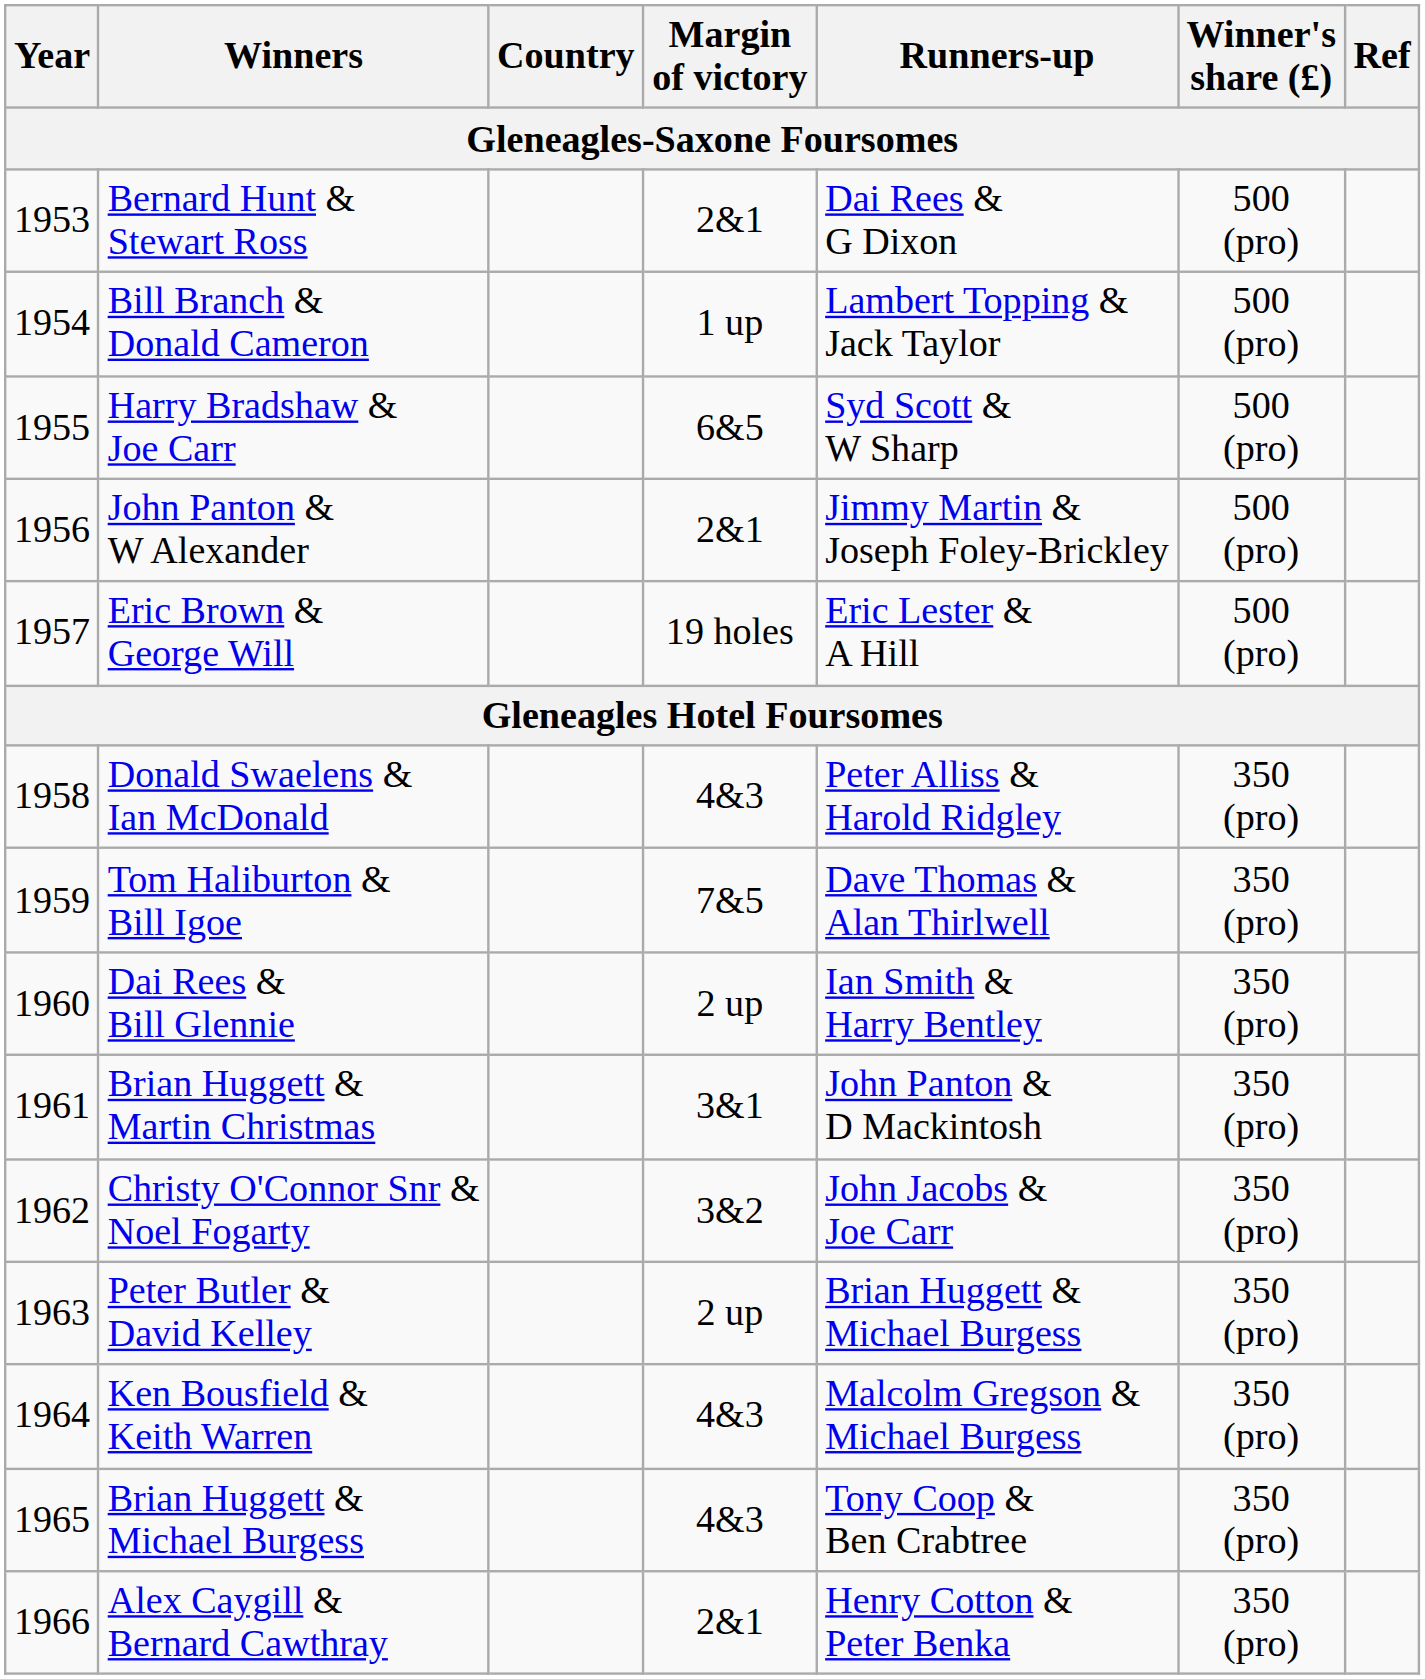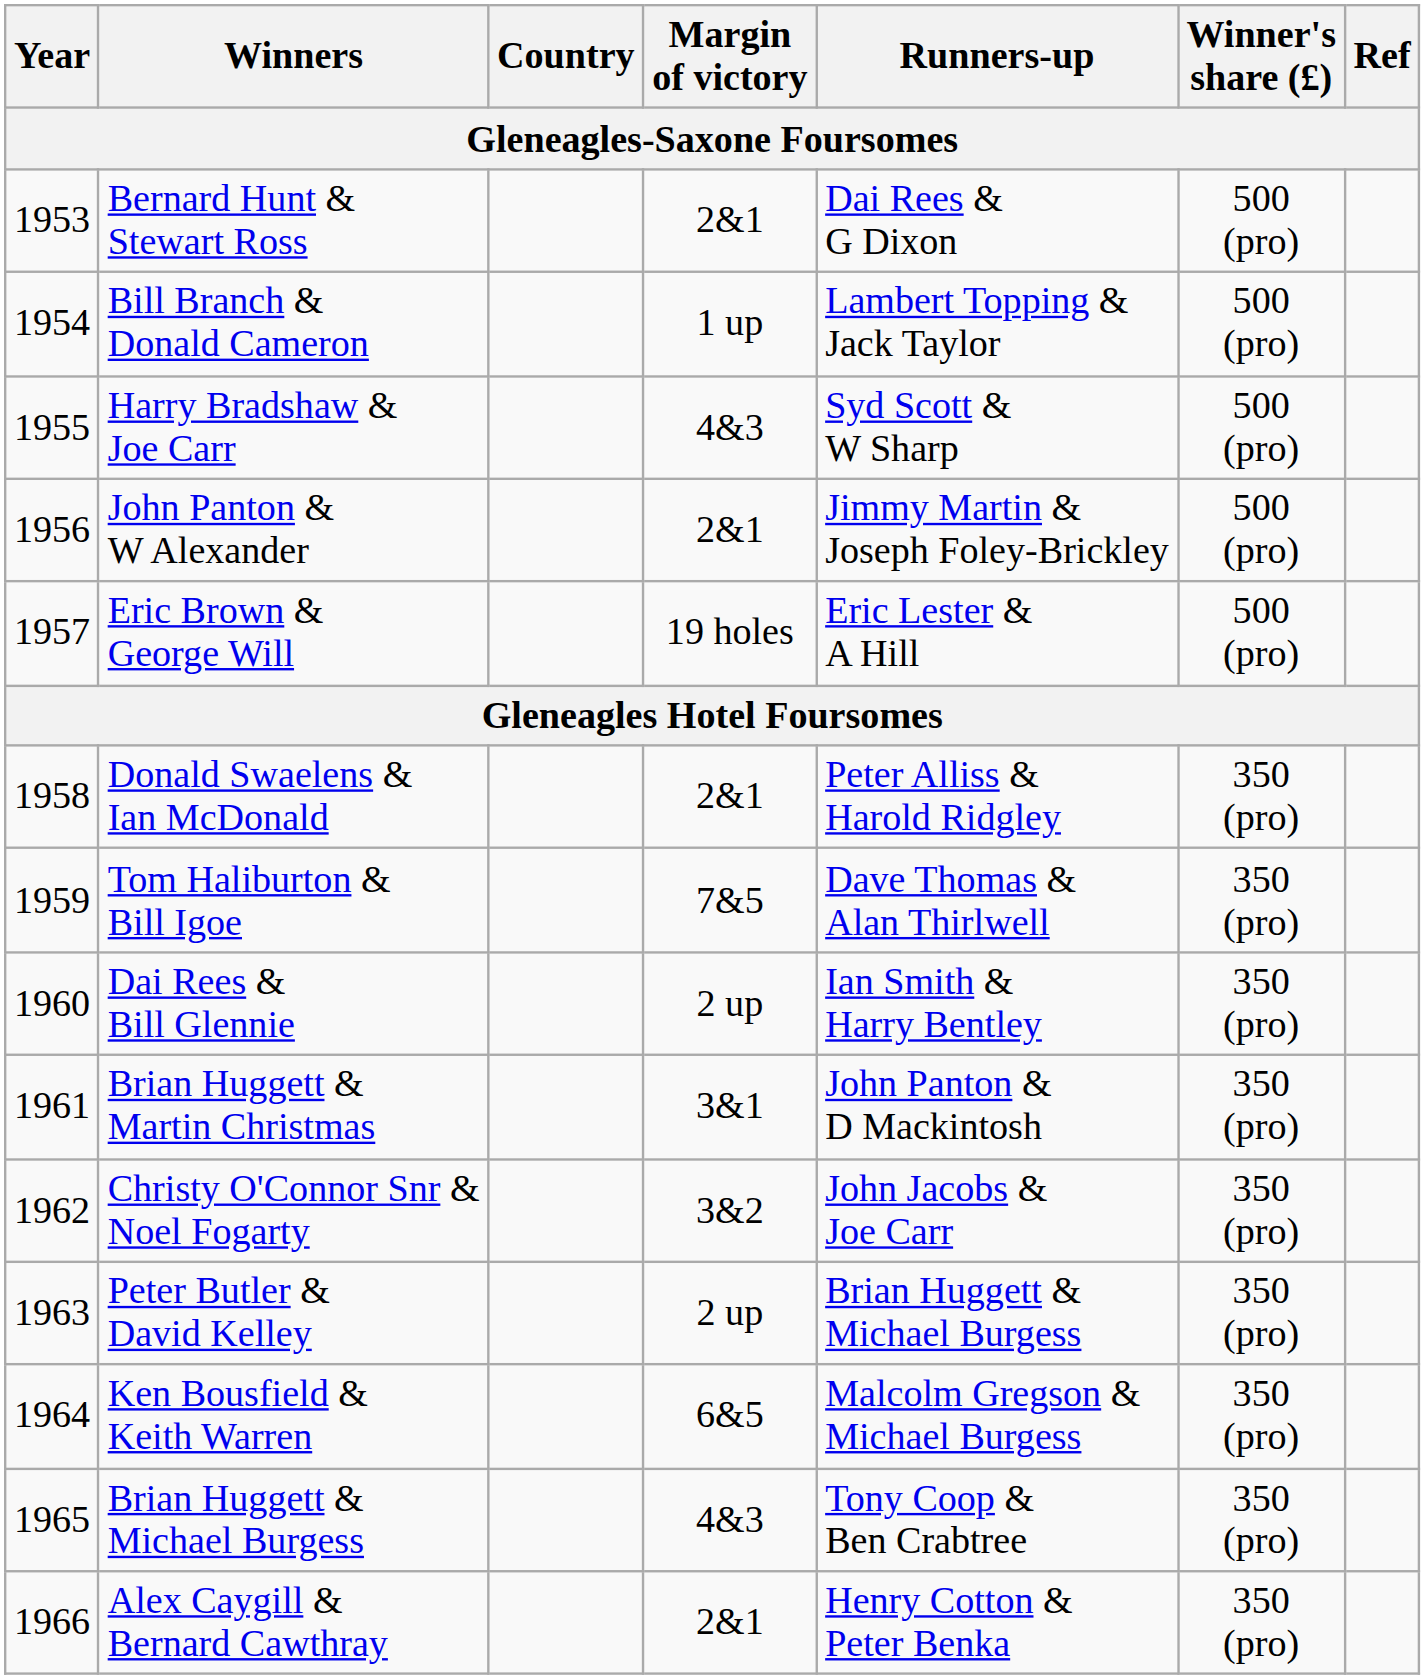 <table class="wikitable">
 <tr>
 <th>Year</th>
 <th>Winners</th>
 <th>Country</th>
 <th>Margin<br>of victory</th>
 <th>Runners-up</th>
 <th>Winner's<br>share (£)</th>
 <th>Ref</th>
 </tr>
 <tr>
 <th colspan=9>Gleneagles-Saxone Foursomes</th>
 </tr>
 <tr>
 <td>1953</td>
 <td><a href='#'>Bernard Hunt</a> &<br><a href='#'>Stewart Ross</a></td>
 <td><br></td>
 <td align=center>2&1</td>
 <td> <a href='#'>Dai Rees</a> &<br>G Dixon</td>
 <td align=center>500<br>(pro)</td>
 <td></td>
 </tr>
 <tr>
 <td>1954</td>
 <td><a href='#'>Bill Branch</a> &<br><a href='#'>Donald Cameron</a></td>
 <td><br></td>
 <td align=center>1 up</td>
 <td> <a href='#'>Lambert Topping</a> &<br> Jack Taylor</td>
 <td align=center>500<br>(pro)</td>
 <td></td>
 </tr>
 <tr>
 <td>1955</td>
 <td><a href='#'>Harry Bradshaw</a> &<br><a href='#'>Joe Carr</a></td>
 <td><br></td>
-<td align=center>6&5</td>
+<td align=center>4&3</td>
 <td> <a href='#'>Syd Scott</a> &<br> W Sharp</td>
 <td align=center>500<br>(pro)</td>
 <td></td>
 </tr>
 <tr>
 <td>1956</td>
 <td><a href='#'>John Panton</a> &<br>W Alexander</td>
 <td><br></td>
 <td align=center>2&1</td>
 <td> <a href='#'>Jimmy Martin</a> &<br>Joseph Foley-Brickley</td>
 <td align=center>500<br>(pro)</td>
 <td></td>
 </tr>
 <tr>
 <td>1957</td>
 <td><a href='#'>Eric Brown</a> &<br><a href='#'>George Will</a></td>
 <td><br></td>
 <td align=center>19 holes</td>
 <td> <a href='#'>Eric Lester</a> &<br>A Hill</td>
 <td align=center>500<br>(pro)</td>
 <td></td>
 </tr>
 <tr>
 <th colspan=9>Gleneagles Hotel Foursomes</th>
 </tr>
 <tr>
 <td>1958</td>
 <td><a href='#'>Donald Swaelens</a> &<br><a href='#'>Ian McDonald</a></td>
 <td><br></td>
-<td align=center>4&3</td>
+<td align=center>2&1</td>
 <td> <a href='#'>Peter Alliss</a> &<br> <a href='#'>Harold Ridgley</a></td>
 <td align=center>350<br>(pro)</td>
 <td></td>
 </tr>
 <tr>
 <td>1959</td>
 <td><a href='#'>Tom Haliburton</a> &<br><a href='#'>Bill Igoe</a></td>
 <td><br></td>
 <td align=center>7&5</td>
 <td> <a href='#'>Dave Thomas</a> &<br> <a href='#'>Alan Thirlwell</a></td>
 <td align=center>350<br>(pro)</td>
 <td></td>
 </tr>
 <tr>
 <td>1960</td>
 <td><a href='#'>Dai Rees</a> &<br><a href='#'>Bill Glennie</a></td>
 <td><br></td>
 <td align=center>2 up</td>
 <td> <a href='#'>Ian Smith</a> &<br> <a href='#'>Harry Bentley</a></td>
 <td align=center>350<br>(pro)</td>
 <td></td>
 </tr>
 <tr>
 <td>1961</td>
 <td><a href='#'>Brian Huggett</a> &<br><a href='#'>Martin Christmas</a></td>
 <td><br></td>
 <td align=center>3&1</td>
 <td> <a href='#'>John Panton</a> &<br> D Mackintosh</td>
 <td align=center>350<br>(pro)</td>
 <td></td>
 </tr>
 <tr>
 <td>1962</td>
 <td><a href='#'>Christy O'Connor Snr</a> &<br><a href='#'>Noel Fogarty</a></td>
 <td><br></td>
 <td align=center>3&2</td>
 <td> <a href='#'>John Jacobs</a> &<br> <a href='#'>Joe Carr</a></td>
 <td align=center>350<br>(pro)</td>
 <td></td>
 </tr>
 <tr>
 <td>1963</td>
 <td><a href='#'>Peter Butler</a> &<br><a href='#'>David Kelley</a></td>
 <td><br></td>
 <td align=center>2 up</td>
 <td> <a href='#'>Brian Huggett</a> &<br> <a href='#'>Michael Burgess</a></td>
 <td align=center>350<br>(pro)</td>
 <td></td>
 </tr>
 <tr>
 <td>1964</td>
 <td><a href='#'>Ken Bousfield</a> &<br><a href='#'>Keith Warren</a></td>
 <td><br></td>
-<td align=center>4&3</td>
+<td align=center>6&5</td>
 <td> <a href='#'>Malcolm Gregson</a> &<br> <a href='#'>Michael Burgess</a></td>
 <td align=center>350<br>(pro)</td>
 <td></td>
 </tr>
 <tr>
 <td>1965</td>
 <td><a href='#'>Brian Huggett</a> &<br><a href='#'>Michael Burgess</a></td>
 <td><br></td>
 <td align=center>4&3</td>
 <td> <a href='#'>Tony Coop</a> &<br> Ben Crabtree</td>
 <td align=center>350<br>(pro)</td>
 <td></td>
 </tr>
 <tr>
 <td>1966</td>
 <td><a href='#'>Alex Caygill</a> &<br><a href='#'>Bernard Cawthray</a></td>
 <td><br></td>
 <td align=center>2&1</td>
 <td> <a href='#'>Henry Cotton</a> &<br> <a href='#'>Peter Benka</a></td>
 <td align=center>350<br>(pro)</td>
 <td></td>
 </tr>
 </table>
